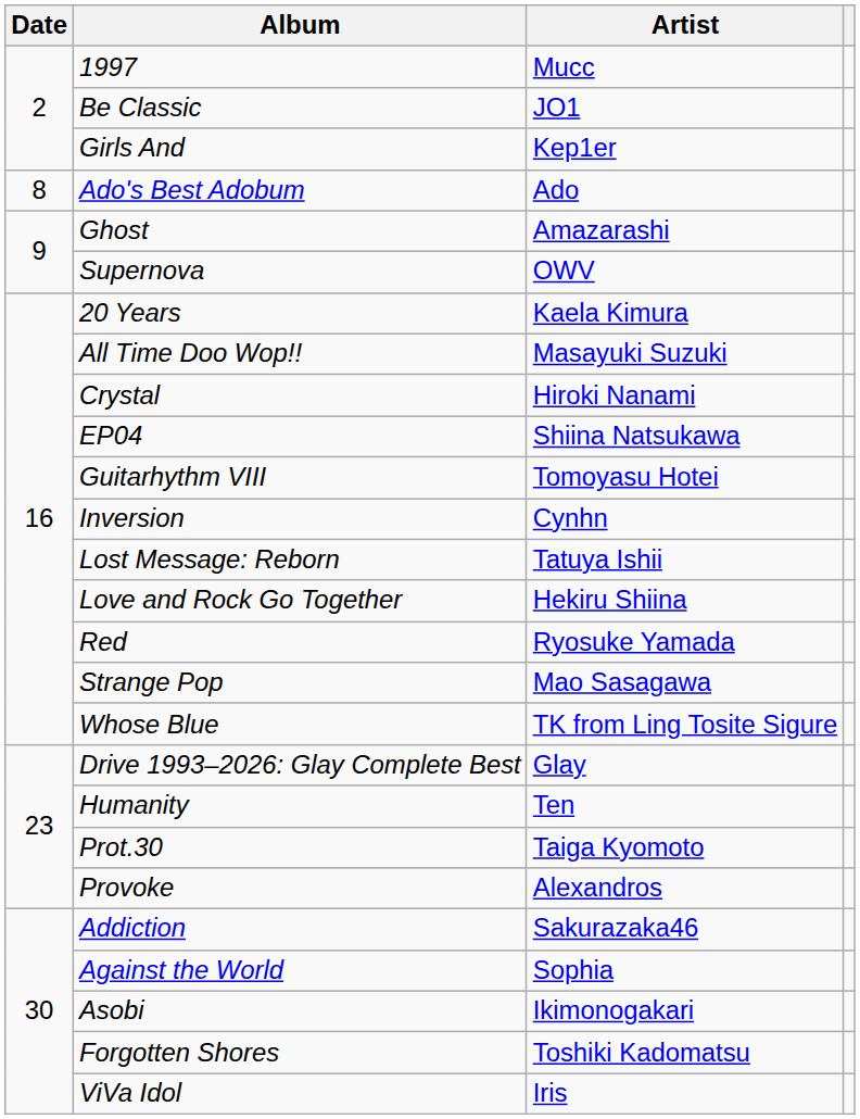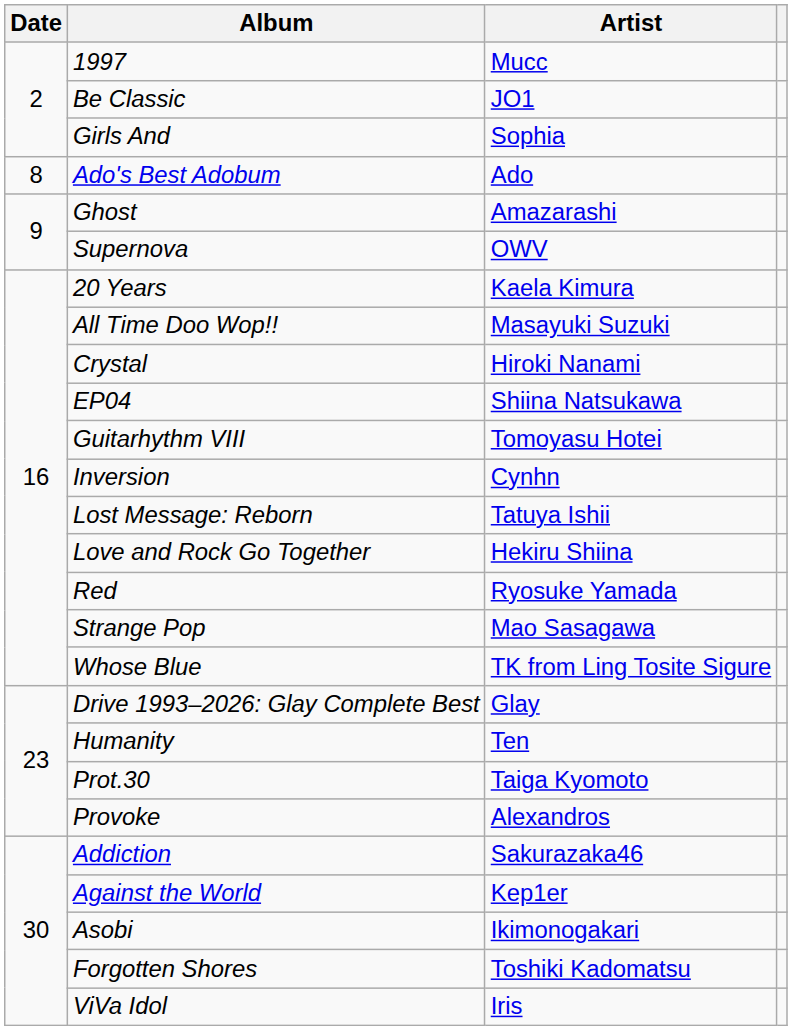 <table class="wikitable">
 <tr>
 <th>Date</th>
 <th>Album</th>
 <th>Artist</th>
 <th></th>
 </tr>
 <tr>
 <td style="text-align:center" rowspan="3">2</td>
 <td><em>1997</em></td>
 <td><a href='#'>Mucc</a></td>
 <td style="text-align:center"></td>
 </tr>
 <tr>
 <td><em>Be Classic</em></td>
 <td><a href='#'>JO1</a></td>
 <td style="text-align:center"></td>
 </tr>
 <tr>
 <td><em>Girls And</em></td>
-<td><a href='#'>Kep1er</a></td>
+<td><a href='#'>Sophia</a></td>
 <td style="text-align:center"></td>
 </tr>
 <tr>
 <td style="text-align:center">8</td>
 <td><em><a href='#'>Ado's Best Adobum</a></em></td>
 <td><a href='#'>Ado</a></td>
 <td style="text-align:center"></td>
 </tr>
 <tr>
 <td style="text-align:center" rowspan="2">9</td>
 <td><em>Ghost</em></td>
 <td><a href='#'>Amazarashi</a></td>
 <td style="text-align:center"></td>
 </tr>
 <tr>
 <td><em>Supernova</em></td>
 <td><a href='#'>OWV</a></td>
 <td style="text-align:center"></td>
 </tr>
 <tr>
 <td style="text-align:center" rowspan="11">16</td>
 <td><em>20 Years</em></td>
 <td><a href='#'>Kaela Kimura</a></td>
 <td style="text-align:center"></td>
 </tr>
 <tr>
 <td><em>All Time Doo Wop!!</em></td>
 <td><a href='#'>Masayuki Suzuki</a></td>
 <td style="text-align:center"></td>
 </tr>
 <tr>
 <td><em>Crystal</em></td>
 <td><a href='#'>Hiroki Nanami</a></td>
 <td style="text-align:center"></td>
 </tr>
 <tr>
 <td><em>EP04</em></td>
 <td><a href='#'>Shiina Natsukawa</a></td>
 <td style="text-align:center"></td>
 </tr>
 <tr>
 <td><em>Guitarhythm VIII</em></td>
 <td><a href='#'>Tomoyasu Hotei</a></td>
 <td style="text-align:center"></td>
 </tr>
 <tr>
 <td><em>Inversion</em></td>
 <td><a href='#'>Cynhn</a></td>
 <td style="text-align:center"></td>
 </tr>
 <tr>
 <td><em>Lost Message: Reborn</em></td>
 <td><a href='#'>Tatuya Ishii</a></td>
 <td style="text-align:center"></td>
 </tr>
 <tr>
 <td><em>Love and Rock Go Together</em></td>
 <td><a href='#'>Hekiru Shiina</a></td>
 <td style="text-align:center"></td>
 </tr>
 <tr>
 <td><em>Red</em></td>
 <td><a href='#'>Ryosuke Yamada</a></td>
 <td style="text-align:center"></td>
 </tr>
 <tr>
 <td><em>Strange Pop</em></td>
 <td><a href='#'>Mao Sasagawa</a></td>
 <td style="text-align:center"></td>
 </tr>
 <tr>
 <td><em>Whose Blue</em></td>
 <td><a href='#'>TK from Ling Tosite Sigure</a></td>
 <td style="text-align:center"></td>
 </tr>
 <tr>
 <td style="text-align:center" rowspan="4">23</td>
 <td><em>Drive 1993–2026: Glay Complete Best</em></td>
 <td><a href='#'>Glay</a></td>
 <td style="text-align:center"></td>
 </tr>
 <tr>
 <td><em>Humanity</em></td>
 <td><a href='#'>Ten</a></td>
 <td style="text-align:center"></td>
 </tr>
 <tr>
 <td><em>Prot.30</em></td>
 <td><a href='#'>Taiga Kyomoto</a></td>
 <td style="text-align:center"></td>
 </tr>
 <tr>
 <td><em>Provoke</em></td>
 <td><a href='#'>Alexandros</a></td>
 <td style="text-align:center"></td>
 </tr>
 <tr>
 <td style="text-align:center" rowspan="5">30</td>
 <td><em><a href='#'>Addiction</a></em></td>
 <td><a href='#'>Sakurazaka46</a></td>
 <td style="text-align:center"></td>
 </tr>
 <tr>
 <td><em><a href='#'>Against the World</a></em></td>
-<td><a href='#'>Sophia</a></td>
+<td><a href='#'>Kep1er</a></td>
 <td style="text-align:center"></td>
 </tr>
 <tr>
 <td><em>Asobi</em></td>
 <td><a href='#'>Ikimonogakari</a></td>
 <td style="text-align:center"></td>
 </tr>
 <tr>
 <td><em>Forgotten Shores</em></td>
 <td><a href='#'>Toshiki Kadomatsu</a></td>
 <td style="text-align:center"></td>
 </tr>
 <tr>
 <td><em>ViVa Idol</em></td>
 <td><a href='#'>Iris</a></td>
 <td style="text-align:center"></td>
 </tr>
 </table>
